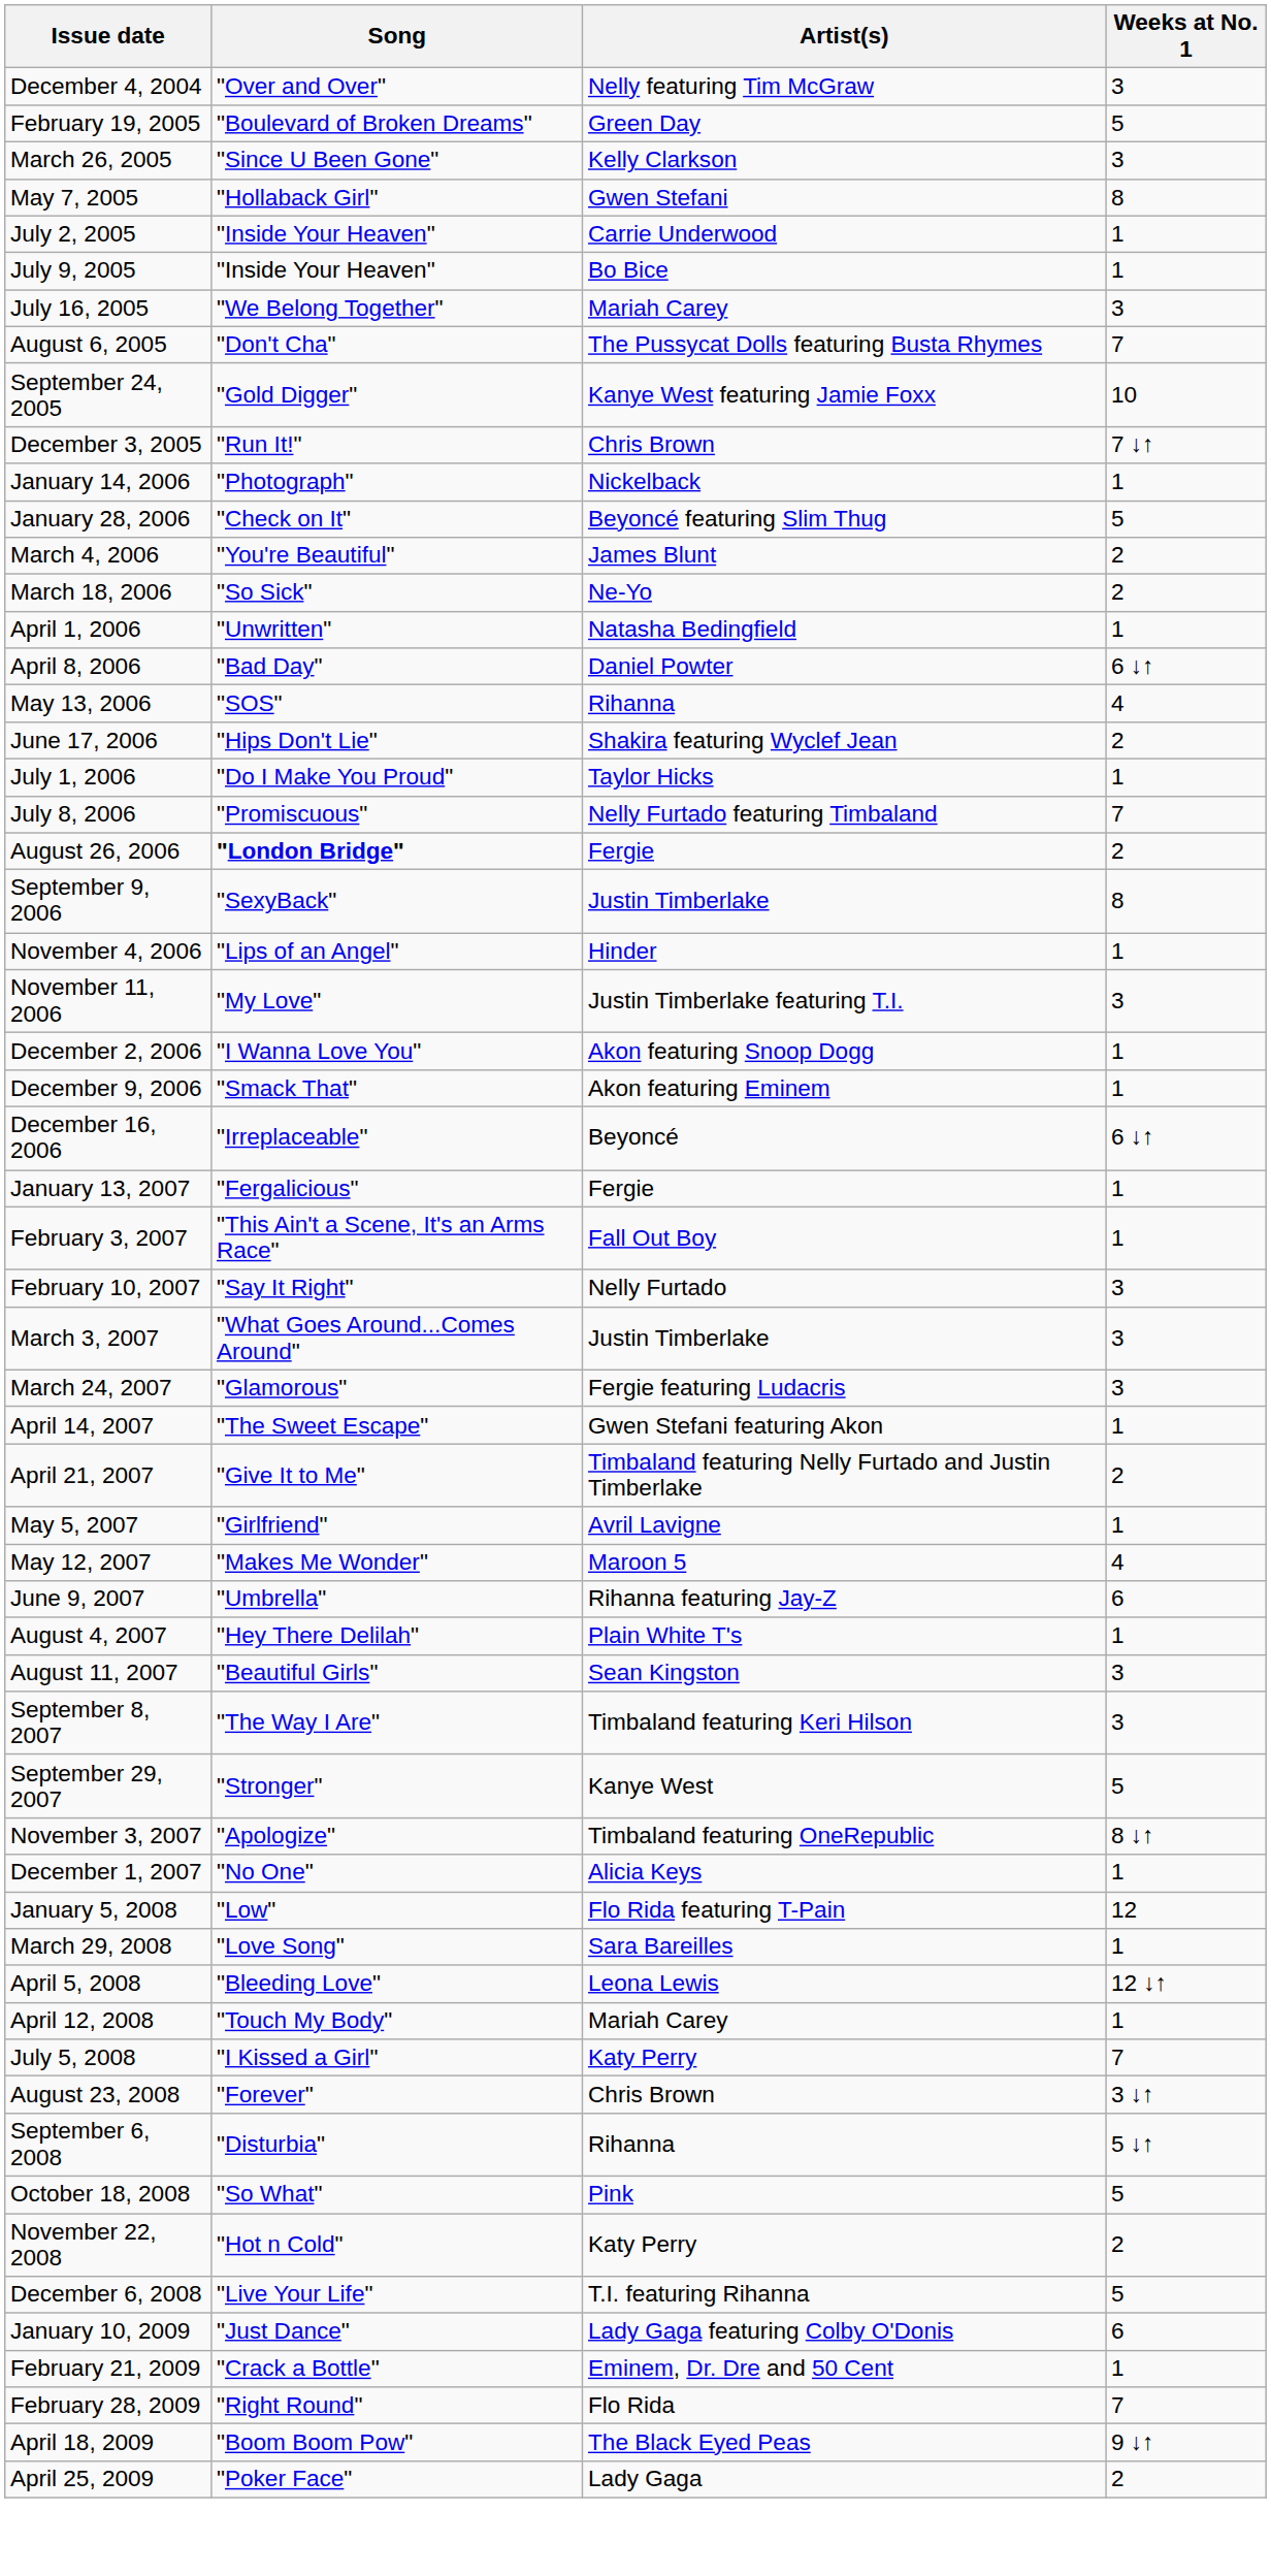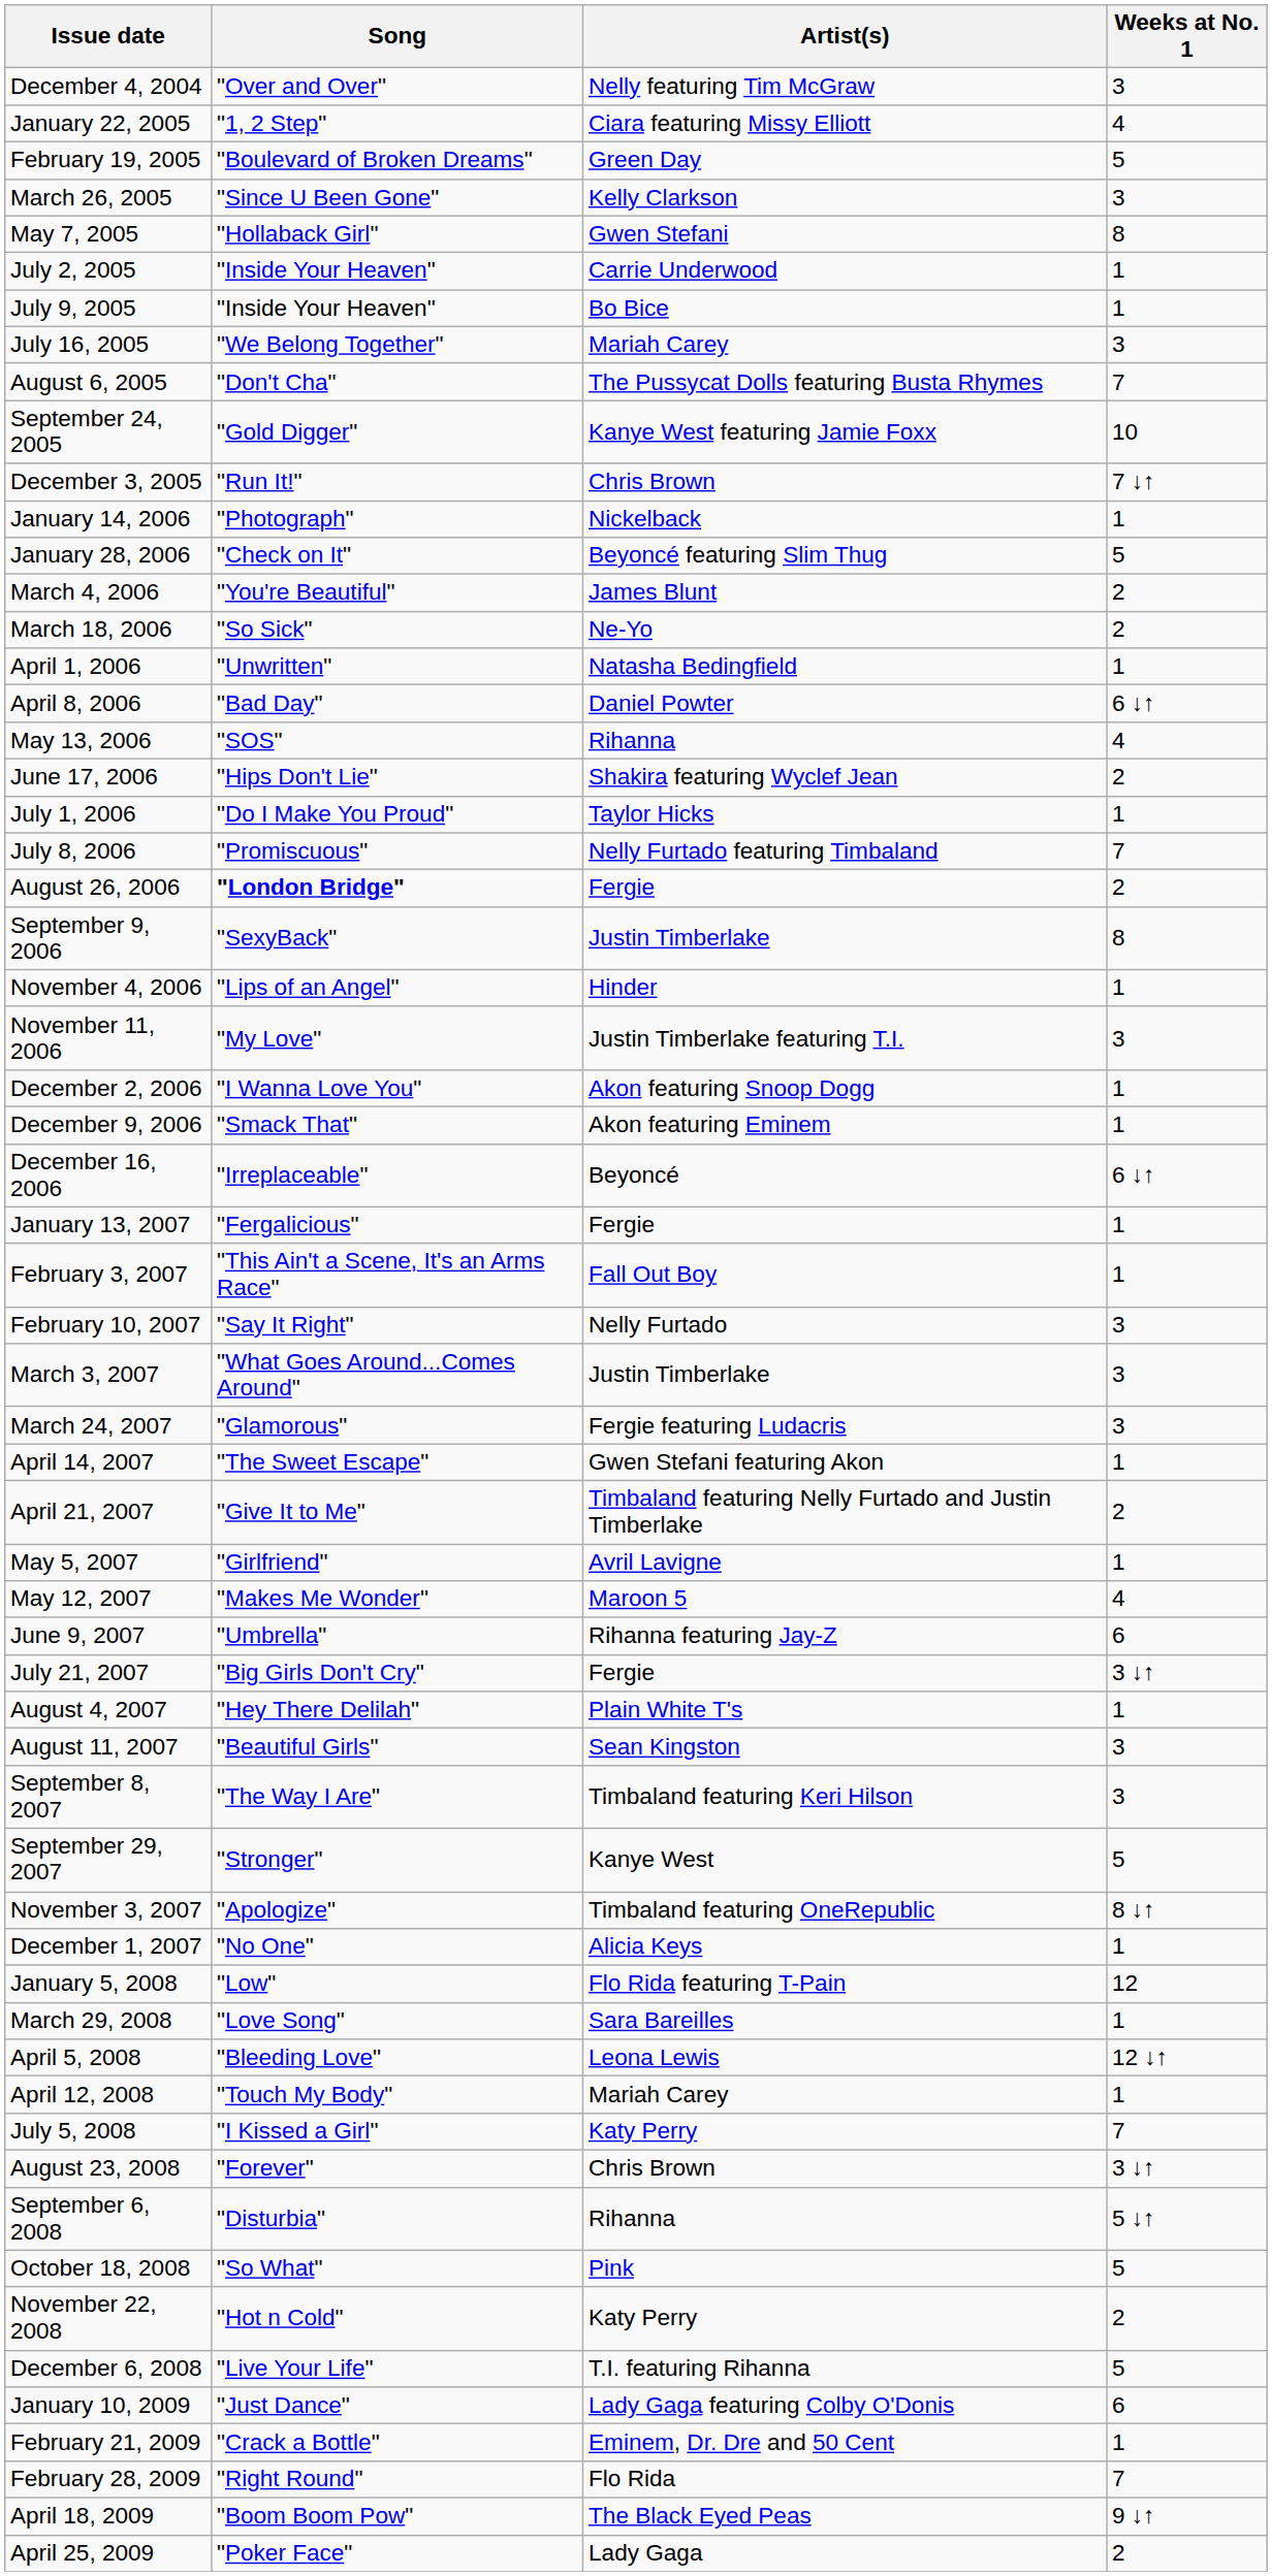 <table class="wikitable sortable">
 <tr>
 <th>Issue date</th>
 <th>Song</th>
 <th>Artist(s)</th>
 <th>Weeks at No. 1</th>
 </tr>
 <tr>
 <td>December 4, 2004</td>
 <td>"<a href='#'>Over and Over</a>"</td>
 <td><a href='#'>Nelly</a> featuring <a href='#'>Tim McGraw</a></td>
 <td>3</td>
+</tr>
+<tr>
+<td>January 22, 2005</td>
+<td>"<a href='#'>1, 2 Step</a>"</td>
+<td><a href='#'>Ciara</a> featuring <a href='#'>Missy Elliott</a></td>
+<td>4</td>
 </tr>
 <tr>
 <td>February 19, 2005</td>
 <td>"<a href='#'>Boulevard of Broken Dreams</a>"</td>
 <td><a href='#'>Green Day</a></td>
 <td>5</td>
 </tr>
 <tr>
 <td>March 26, 2005</td>
 <td>"<a href='#'>Since U Been Gone</a>"</td>
 <td><a href='#'>Kelly Clarkson</a></td>
 <td>3</td>
 </tr>
 <tr>
 <td>May 7, 2005</td>
 <td>"<a href='#'>Hollaback Girl</a>"</td>
 <td><a href='#'>Gwen Stefani</a></td>
 <td>8</td>
 </tr>
 <tr>
 <td>July 2, 2005</td>
 <td>"<a href='#'>Inside Your Heaven</a>"</td>
 <td><a href='#'>Carrie Underwood</a></td>
 <td>1</td>
 </tr>
 <tr>
 <td>July 9, 2005</td>
 <td>"Inside Your Heaven"</td>
 <td><a href='#'>Bo Bice</a></td>
 <td>1</td>
 </tr>
 <tr>
 <td>July 16, 2005</td>
 <td>"<a href='#'>We Belong Together</a>"</td>
 <td><a href='#'>Mariah Carey</a></td>
 <td>3</td>
 </tr>
 <tr>
 <td>August 6, 2005</td>
 <td>"<a href='#'>Don't Cha</a>"</td>
 <td><a href='#'>The Pussycat Dolls</a> featuring <a href='#'>Busta Rhymes</a></td>
 <td>7</td>
 </tr>
 <tr>
 <td>September 24, 2005</td>
 <td>"<a href='#'>Gold Digger</a>"</td>
 <td><a href='#'>Kanye West</a> featuring <a href='#'>Jamie Foxx</a></td>
 <td>10</td>
 </tr>
 <tr>
 <td>December 3, 2005</td>
 <td>"<a href='#'>Run It!</a>"</td>
 <td><a href='#'>Chris Brown</a></td>
 <td>7 ↓↑</td>
 </tr>
 <tr>
 <td>January 14, 2006</td>
 <td>"<a href='#'>Photograph</a>"</td>
 <td><a href='#'>Nickelback</a></td>
 <td>1</td>
 </tr>
 <tr>
 <td>January 28, 2006</td>
 <td>"<a href='#'>Check on It</a>"</td>
 <td><a href='#'>Beyoncé</a> featuring <a href='#'>Slim Thug</a></td>
 <td>5</td>
 </tr>
 <tr>
 <td>March 4, 2006</td>
 <td>"<a href='#'>You're Beautiful</a>"</td>
 <td><a href='#'>James Blunt</a></td>
 <td>2</td>
 </tr>
 <tr>
 <td>March 18, 2006</td>
 <td>"<a href='#'>So Sick</a>"</td>
 <td><a href='#'>Ne-Yo</a></td>
 <td>2</td>
 </tr>
 <tr>
 <td>April 1, 2006</td>
 <td>"<a href='#'>Unwritten</a>"</td>
 <td><a href='#'>Natasha Bedingfield</a></td>
 <td>1</td>
 </tr>
 <tr>
 <td>April 8, 2006</td>
 <td>"<a href='#'>Bad Day</a>"</td>
 <td><a href='#'>Daniel Powter</a></td>
 <td>6 ↓↑</td>
 </tr>
 <tr>
 <td>May 13, 2006</td>
 <td>"<a href='#'>SOS</a>"</td>
 <td><a href='#'>Rihanna</a></td>
 <td>4</td>
 </tr>
 <tr>
 <td>June 17, 2006</td>
 <td>"<a href='#'>Hips Don't Lie</a>"</td>
 <td><a href='#'>Shakira</a> featuring <a href='#'>Wyclef Jean</a></td>
 <td>2</td>
 </tr>
 <tr>
 <td>July 1, 2006</td>
 <td>"<a href='#'>Do I Make You Proud</a>"</td>
 <td><a href='#'>Taylor Hicks</a></td>
 <td>1</td>
 </tr>
 <tr>
 <td>July 8, 2006</td>
 <td>"<a href='#'>Promiscuous</a>"</td>
 <td><a href='#'>Nelly Furtado</a> featuring <a href='#'>Timbaland</a></td>
 <td>7</td>
 </tr>
 <tr>
 <td>August 26, 2006</td>
 <td><strong>"<a href='#'>London Bridge</a>"</strong></td>
 <td><a href='#'>Fergie</a></td>
 <td>2</td>
 </tr>
 <tr>
 <td>September 9, 2006</td>
 <td>"<a href='#'>SexyBack</a>"</td>
 <td><a href='#'>Justin Timberlake</a></td>
 <td>8</td>
 </tr>
 <tr>
 <td>November 4, 2006</td>
 <td>"<a href='#'>Lips of an Angel</a>"</td>
 <td><a href='#'>Hinder</a></td>
 <td>1</td>
 </tr>
 <tr>
 <td>November 11, 2006</td>
 <td>"<a href='#'>My Love</a>"</td>
 <td>Justin Timberlake featuring <a href='#'>T.I.</a></td>
 <td>3</td>
 </tr>
 <tr>
 <td>December 2, 2006</td>
 <td>"<a href='#'>I Wanna Love You</a>"</td>
 <td><a href='#'>Akon</a> featuring <a href='#'>Snoop Dogg</a></td>
 <td>1</td>
 </tr>
 <tr>
 <td>December 9, 2006</td>
 <td>"<a href='#'>Smack That</a>"</td>
 <td>Akon featuring <a href='#'>Eminem</a></td>
 <td>1</td>
 </tr>
 <tr>
 <td>December 16, 2006</td>
 <td>"<a href='#'>Irreplaceable</a>"</td>
 <td>Beyoncé</td>
 <td>6 ↓↑</td>
 </tr>
 <tr>
 <td>January 13, 2007</td>
 <td>"<a href='#'>Fergalicious</a>"</td>
 <td>Fergie</td>
 <td>1</td>
 </tr>
 <tr>
 <td>February 3, 2007</td>
 <td>"<a href='#'>This Ain't a Scene, It's an Arms Race</a>"</td>
 <td><a href='#'>Fall Out Boy</a></td>
 <td>1</td>
 </tr>
 <tr>
 <td>February 10, 2007</td>
 <td>"<a href='#'>Say It Right</a>"</td>
 <td>Nelly Furtado</td>
 <td>3</td>
 </tr>
 <tr>
 <td>March 3, 2007</td>
 <td>"<a href='#'>What Goes Around...Comes Around</a>"</td>
 <td>Justin Timberlake</td>
 <td>3</td>
 </tr>
 <tr>
 <td>March 24, 2007</td>
 <td>"<a href='#'>Glamorous</a>"</td>
 <td>Fergie featuring <a href='#'>Ludacris</a></td>
 <td>3</td>
 </tr>
 <tr>
 <td>April 14, 2007</td>
 <td>"<a href='#'>The Sweet Escape</a>"</td>
 <td>Gwen Stefani featuring Akon</td>
 <td>1</td>
 </tr>
 <tr>
 <td>April 21, 2007</td>
 <td>"<a href='#'>Give It to Me</a>"</td>
 <td><a href='#'>Timbaland</a> featuring Nelly Furtado and Justin Timberlake</td>
 <td>2</td>
 </tr>
 <tr>
 <td>May 5, 2007</td>
 <td>"<a href='#'>Girlfriend</a>"</td>
 <td><a href='#'>Avril Lavigne</a></td>
 <td>1</td>
 </tr>
 <tr>
 <td>May 12, 2007</td>
 <td>"<a href='#'>Makes Me Wonder</a>"</td>
 <td><a href='#'>Maroon 5</a></td>
 <td>4</td>
 </tr>
 <tr>
 <td>June 9, 2007</td>
 <td>"<a href='#'>Umbrella</a>"</td>
 <td>Rihanna featuring <a href='#'>Jay-Z</a></td>
 <td>6</td>
 </tr>
 <tr>
+<td>July 21, 2007</td>
+<td>"<a href='#'>Big Girls Don't Cry</a>"</td>
+<td>Fergie</td>
+<td>3 ↓↑</td>
+</tr>
+<tr>
 <td>August 4, 2007</td>
 <td>"<a href='#'>Hey There Delilah</a>"</td>
 <td><a href='#'>Plain White T's</a></td>
 <td>1</td>
 </tr>
 <tr>
 <td>August 11, 2007</td>
 <td>"<a href='#'>Beautiful Girls</a>"</td>
 <td><a href='#'>Sean Kingston</a></td>
 <td>3</td>
 </tr>
 <tr>
 <td>September 8, 2007</td>
 <td>"<a href='#'>The Way I Are</a>"</td>
 <td>Timbaland featuring <a href='#'>Keri Hilson</a></td>
 <td>3</td>
 </tr>
 <tr>
 <td>September 29, 2007</td>
 <td>"<a href='#'>Stronger</a>"</td>
 <td>Kanye West</td>
 <td>5</td>
 </tr>
 <tr>
 <td>November 3, 2007</td>
 <td>"<a href='#'>Apologize</a>"</td>
 <td>Timbaland featuring <a href='#'>OneRepublic</a></td>
 <td>8 ↓↑</td>
 </tr>
 <tr>
 <td>December 1, 2007</td>
 <td>"<a href='#'>No One</a>"</td>
 <td><a href='#'>Alicia Keys</a></td>
 <td>1</td>
 </tr>
 <tr>
 <td>January 5, 2008</td>
 <td>"<a href='#'>Low</a>"</td>
 <td><a href='#'>Flo Rida</a> featuring <a href='#'>T-Pain</a></td>
 <td>12</td>
 </tr>
 <tr>
 <td>March 29, 2008</td>
 <td>"<a href='#'>Love Song</a>"</td>
 <td><a href='#'>Sara Bareilles</a></td>
 <td>1</td>
 </tr>
 <tr>
 <td>April 5, 2008</td>
 <td>"<a href='#'>Bleeding Love</a>"</td>
 <td><a href='#'>Leona Lewis</a></td>
 <td>12 ↓↑</td>
 </tr>
 <tr>
 <td>April 12, 2008</td>
 <td>"<a href='#'>Touch My Body</a>"</td>
 <td>Mariah Carey</td>
 <td>1</td>
 </tr>
 <tr>
 <td>July 5, 2008</td>
 <td>"<a href='#'>I Kissed a Girl</a>"</td>
 <td><a href='#'>Katy Perry</a></td>
 <td>7</td>
 </tr>
 <tr>
 <td>August 23, 2008</td>
 <td>"<a href='#'>Forever</a>"</td>
 <td>Chris Brown</td>
 <td>3 ↓↑</td>
 </tr>
 <tr>
 <td>September 6, 2008</td>
 <td>"<a href='#'>Disturbia</a>"</td>
 <td>Rihanna</td>
 <td>5 ↓↑</td>
 </tr>
 <tr>
 <td>October 18, 2008</td>
 <td>"<a href='#'>So What</a>"</td>
 <td><a href='#'>Pink</a></td>
 <td>5</td>
 </tr>
 <tr>
 <td>November 22, 2008</td>
 <td>"<a href='#'>Hot n Cold</a>"</td>
 <td>Katy Perry</td>
 <td>2</td>
 </tr>
 <tr>
 <td>December 6, 2008</td>
 <td>"<a href='#'>Live Your Life</a>"</td>
 <td>T.I. featuring Rihanna</td>
 <td>5</td>
 </tr>
 <tr>
 <td>January 10, 2009</td>
 <td>"<a href='#'>Just Dance</a>"</td>
 <td><a href='#'>Lady Gaga</a> featuring <a href='#'>Colby O'Donis</a></td>
 <td>6</td>
 </tr>
 <tr>
 <td>February 21, 2009</td>
 <td>"<a href='#'>Crack a Bottle</a>"</td>
 <td><a href='#'>Eminem</a>, <a href='#'>Dr. Dre</a> and <a href='#'>50 Cent</a></td>
 <td>1</td>
 </tr>
 <tr>
 <td>February 28, 2009</td>
 <td>"<a href='#'>Right Round</a>"</td>
 <td>Flo Rida</td>
 <td>7</td>
 </tr>
 <tr>
 <td>April 18, 2009</td>
 <td>"<a href='#'>Boom Boom Pow</a>"</td>
 <td><a href='#'>The Black Eyed Peas</a></td>
 <td>9 ↓↑</td>
 </tr>
 <tr>
 <td>April 25, 2009</td>
 <td>"<a href='#'>Poker Face</a>"</td>
 <td>Lady Gaga</td>
 <td>2</td>
 </tr>
 </table>
